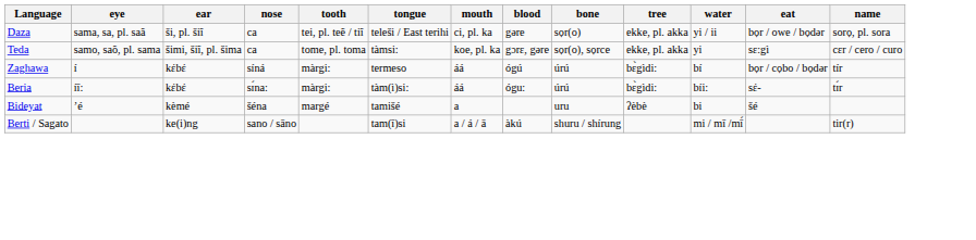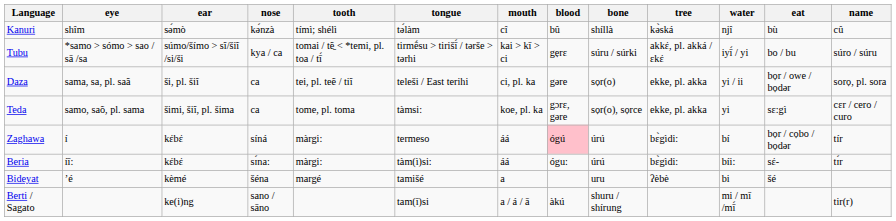 <table class="wikitable sortable" | style="font-size: 90%;" |>
 <tr>
 <th>Language</th>
 <th>eye</th>
 <th>ear</th>
 <th>nose</th>
 <th>tooth</th>
 <th>tongue</th>
 <th>mouth</th>
 <th>blood</th>
 <th>bone</th>
 <th>tree</th>
 <th>water</th>
 <th>eat</th>
 <th>name</th>
+</tr>
+<tr>
+<td><a href='#'>Kanuri</a></td>
+<td>shîm</td>
+<td>sə́mò</td>
+<td>kə́nzà</td>
+<td>tímì; shélì</td>
+<td>tə́làm</td>
+<td>cî</td>
+<td>bû</td>
+<td>shíllà</td>
+<td>kə̀ská</td>
+<td>njî</td>
+<td>bù</td>
+<td>cû</td>
+</tr>
+<tr>
+<td><a href='#'>Tubu</a></td>
+<td>*samo > sómo > sao / sā /sa</td>
+<td>súmo/šímo > sĩ/šiĩ /si/ši</td>
+<td>kya / ca</td>
+<td>tomai / tẽ̱ < *temi, pl. toa / tī́</td>
+<td>tirmḗsu > tirišī́ / tərše > tərhi</td>
+<td>kai > kī > ci</td>
+<td>gẹrε</td>
+<td>súru / súrki</td>
+<td>akkέ, pl. akká / εkέ</td>
+<td>iyī́ / yi</td>
+<td>bo / bu</td>
+<td>súro / súru</td>
 </tr>
 <tr>
 <td><a href='#'>Daza</a></td>
 <td>sama, sa, pl. saã</td>
 <td>ši, pl. šiĩ</td>
 <td>ca</td>
 <td>tei, pl. teẽ / tiĩ</td>
 <td>teleši / East terihi</td>
 <td>ci, pl. ka</td>
 <td>gəre</td>
 <td>sọr(o)</td>
 <td>ekke, pl. akka</td>
 <td>yi / ii</td>
 <td>bọr / owe / bọdər</td>
 <td>sorọ, pl. sora</td>
 </tr>
 <tr>
 <td><a href='#'>Teda</a></td>
 <td>samo, saõ, pl. sama</td>
 <td>šimi, šiĩ, pl. šima</td>
 <td>ca</td>
 <td>tome, pl. toma</td>
 <td>tàmsi:</td>
 <td>koe, pl. ka</td>
 <td>gɔrε, gəre</td>
 <td>sọr(o), sọrce</td>
 <td>ekke, pl. akka</td>
 <td>yi</td>
 <td>sε:gì</td>
 <td>cεr / cero / curo</td>
 </tr>
 <tr>
 <td><a href='#'>Zaghawa</a></td>
 <td>í</td>
 <td>kέbέ</td>
 <td>síná</td>
 <td>màrgi:</td>
 <td>termeso</td>
 <td>áá</td>
-<td>ógú</td>
+<td style="background: pink;">ógú</td>
 <td>úrú</td>
 <td>bɛ̀gìdi:</td>
 <td>bí</td>
 <td>bọr / cọbo / bọdər</td>
 <td>tír</td>
 </tr>
 <tr>
 <td><a href='#'>Beria</a></td>
 <td>íī:</td>
 <td>kέbέ</td>
 <td>sɪ́na:</td>
 <td>màrgi:</td>
 <td>tàm(ì)si:</td>
 <td>áá</td>
 <td>ógu:</td>
 <td>úrú</td>
 <td>bɛ̀gìdi:</td>
 <td>bíi:</td>
 <td>sέ-</td>
 <td>tɪ́r</td>
 </tr>
 <tr>
 <td><a href='#'>Bideyat</a></td>
 <td>’é</td>
 <td>kèmé</td>
 <td>šéna</td>
 <td>margé</td>
 <td>tamišé</td>
 <td>a</td>
 <td></td>
 <td>uru</td>
 <td>ʔèbè</td>
 <td>bi</td>
 <td>šé</td>
 <td></td>
 </tr>
 <tr>
 <td><a href='#'>Berti</a> / Sagato</td>
 <td></td>
 <td>ke(i)ng</td>
 <td>sano / sāno</td>
 <td></td>
 <td>tam(ī)si</td>
 <td>a / á / ā</td>
 <td>àkú</td>
 <td>shuru / shírung</td>
 <td></td>
 <td>mi / mī /mī́</td>
 <td></td>
 <td>tir(r)</td>
 </tr>
 </table>
